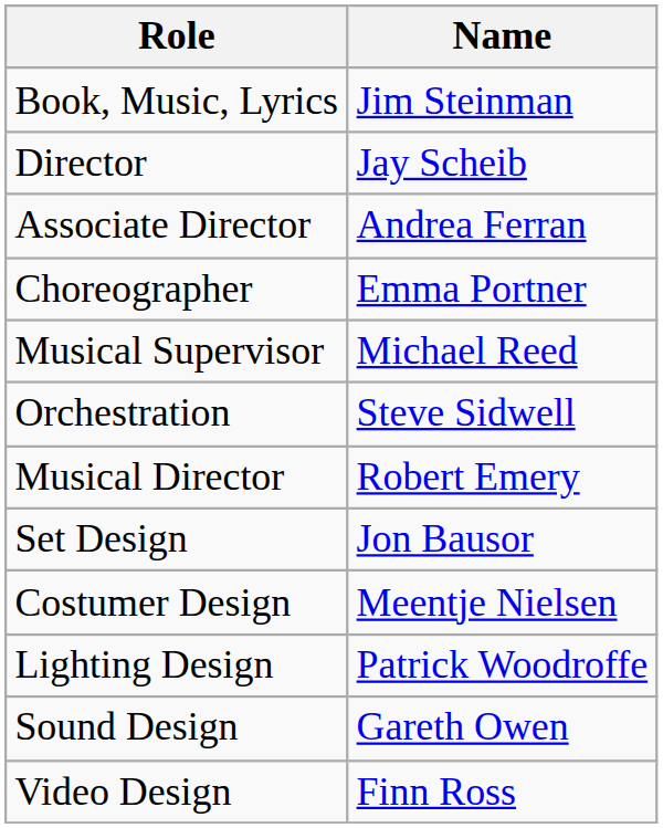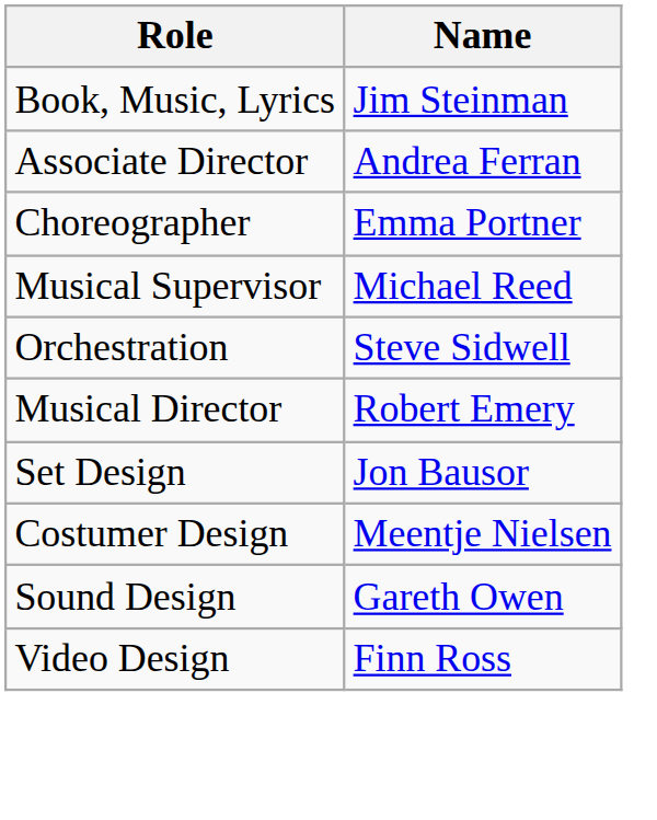 <table class="wikitable">
 <tr>
 <th>Role</th>
 <th>Name</th>
 </tr>
 <tr>
 <td>Book, Music, Lyrics</td>
 <td><a href='#'>Jim Steinman</a></td>
-</tr>
-<tr>
-<td>Director</td>
-<td><a href='#'>Jay Scheib</a></td>
 </tr>
 <tr>
 <td>Associate Director</td>
 <td><a href='#'>Andrea Ferran</a></td>
 </tr>
 <tr>
 <td>Choreographer</td>
 <td><a href='#'>Emma Portner</a></td>
 </tr>
 <tr>
 <td>Musical Supervisor</td>
 <td><a href='#'>Michael Reed</a></td>
 </tr>
 <tr>
 <td>Orchestration</td>
 <td><a href='#'>Steve Sidwell</a></td>
 </tr>
 <tr>
 <td>Musical Director</td>
 <td><a href='#'>Robert Emery</a></td>
 </tr>
 <tr>
 <td>Set Design</td>
 <td><a href='#'>Jon Bausor</a></td>
 </tr>
 <tr>
 <td>Costumer Design</td>
 <td><a href='#'>Meentje Nielsen</a></td>
 </tr>
 <tr>
-<td>Lighting Design</td>
-<td><a href='#'>Patrick Woodroffe</a></td>
-</tr>
-<tr>
 <td>Sound Design</td>
 <td><a href='#'>Gareth Owen</a></td>
 </tr>
 <tr>
 <td>Video Design</td>
 <td><a href='#'>Finn Ross</a></td>
 </tr>
 </table>
